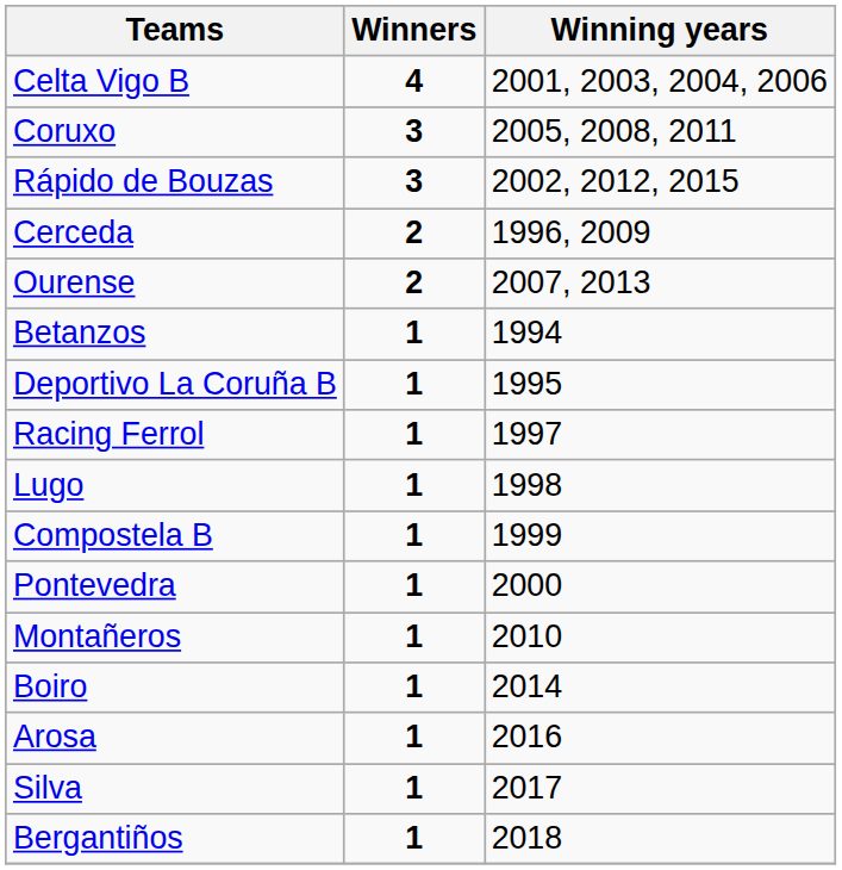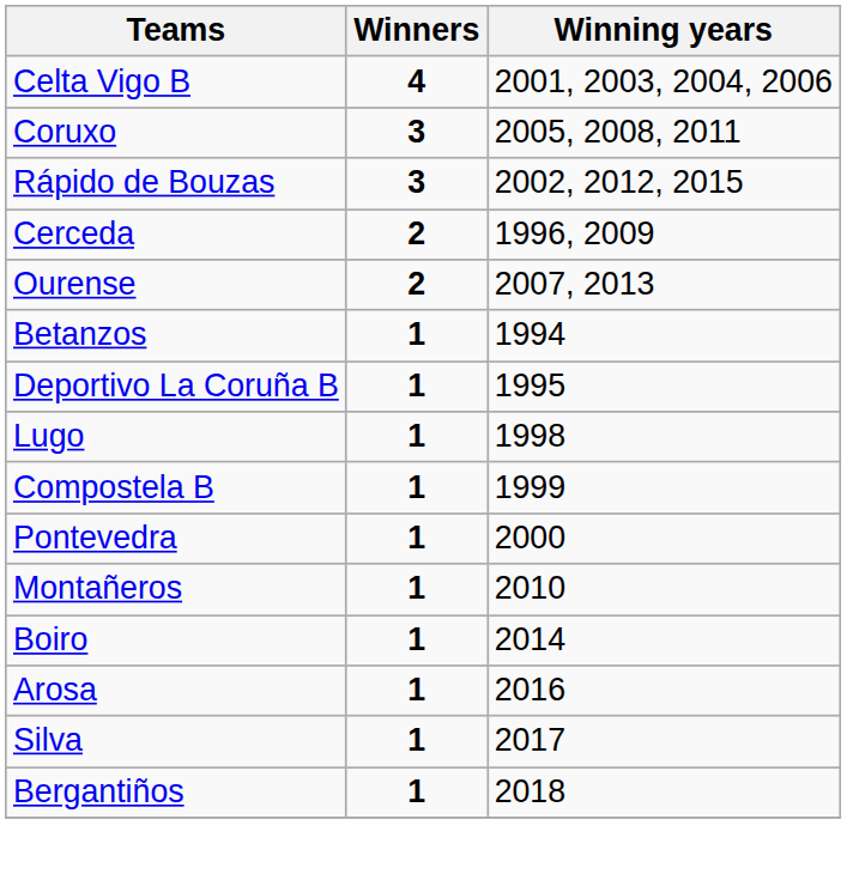 <table class="wikitable sortable">
 <tr>
 <th>Teams</th>
 <th>Winners</th>
 <th>Winning years</th>
 </tr>
 <tr>
 <td><a href='#'>Celta Vigo B</a></td>
 <td align="center"><strong>4</strong></td>
 <td>2001, 2003, 2004, 2006</td>
 </tr>
 <tr>
 <td><a href='#'>Coruxo</a></td>
 <td align="center"><strong>3</strong></td>
 <td>2005, 2008, 2011</td>
 </tr>
 <tr>
 <td><a href='#'>Rápido de Bouzas</a></td>
 <td align="center"><strong>3</strong></td>
 <td>2002, 2012, 2015</td>
 </tr>
 <tr>
 <td><a href='#'>Cerceda</a></td>
 <td align="center"><strong>2</strong></td>
 <td>1996, 2009</td>
 </tr>
 <tr>
 <td><a href='#'>Ourense</a></td>
 <td align="center"><strong>2</strong></td>
 <td>2007, 2013</td>
 </tr>
 <tr>
 <td><a href='#'>Betanzos</a></td>
 <td align="center"><strong>1</strong></td>
 <td>1994</td>
 </tr>
 <tr>
 <td><a href='#'>Deportivo La Coruña B</a></td>
 <td align="center"><strong>1</strong></td>
 <td>1995</td>
-</tr>
-<tr>
-<td><a href='#'>Racing Ferrol</a></td>
-<td align="center"><strong>1</strong></td>
-<td>1997</td>
 </tr>
 <tr>
 <td><a href='#'>Lugo</a></td>
 <td align="center"><strong>1</strong></td>
 <td>1998</td>
 </tr>
 <tr>
 <td><a href='#'>Compostela B</a></td>
 <td align="center"><strong>1</strong></td>
 <td>1999</td>
 </tr>
 <tr>
 <td><a href='#'>Pontevedra</a></td>
 <td align="center"><strong>1</strong></td>
 <td>2000</td>
 </tr>
 <tr>
 <td><a href='#'>Montañeros</a></td>
 <td align="center"><strong>1</strong></td>
 <td>2010</td>
 </tr>
 <tr>
 <td><a href='#'>Boiro</a></td>
 <td align="center"><strong>1</strong></td>
 <td>2014</td>
 </tr>
 <tr>
 <td><a href='#'>Arosa</a></td>
 <td align="center"><strong>1</strong></td>
 <td>2016</td>
 </tr>
 <tr>
 <td><a href='#'>Silva</a></td>
 <td align="center"><strong>1</strong></td>
 <td>2017</td>
 </tr>
 <tr>
 <td><a href='#'>Bergantiños</a></td>
 <td align="center"><strong>1</strong></td>
 <td>2018</td>
 </tr>
 <tr>
 </tr>
 </table>
